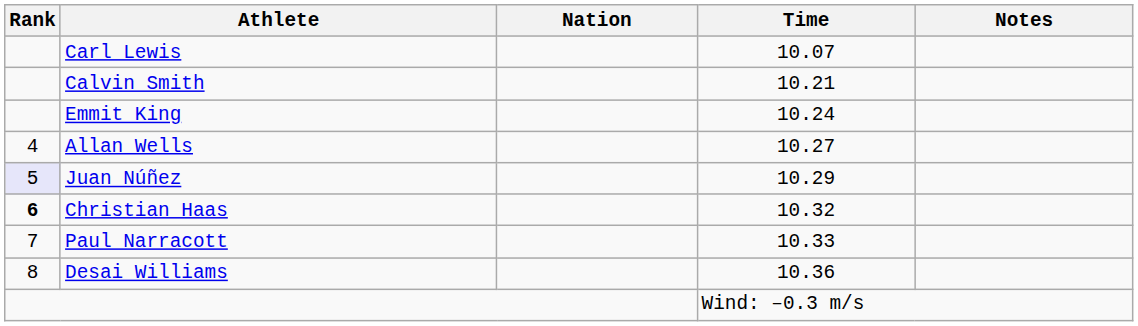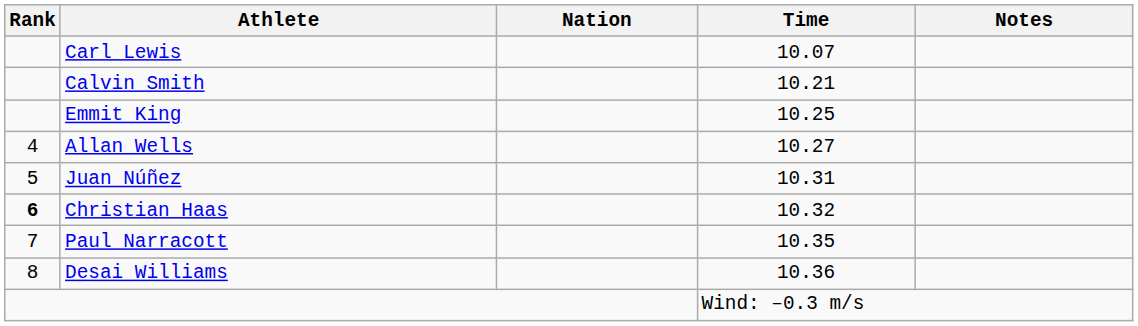 <table class="wikitable sortable" style="text-align:center;width: 60%;">
 <tr>
 <th scope="col" style="width: 10px;">Rank</th>
 <th scope="col">Athlete</th>
 <th scope="col">Nation</th>
 <th scope="col">Time</th>
 <th scope="col">Notes</th>
 </tr>
 <tr>
 <td></td>
 <td align=left><a href='#'>Carl Lewis</a></td>
 <td align=left></td>
 <td>10.07</td>
 <td></td>
 </tr>
 <tr>
 <td></td>
 <td align=left><a href='#'>Calvin Smith</a></td>
 <td align=left></td>
 <td>10.21</td>
 <td></td>
 </tr>
 <tr>
 <td></td>
 <td align=left><a href='#'>Emmit King</a></td>
 <td align=left></td>
-<td>10.24</td>
+<td>10.25</td>
 <td></td>
 </tr>
 <tr>
 <td>4</td>
 <td align=left><a href='#'>Allan Wells</a></td>
 <td align=left></td>
 <td>10.27</td>
 <td></td>
 </tr>
 <tr>
-<td style="background: lavender;">5</td>
+<td>5</td>
 <td align=left><a href='#'>Juan Núñez</a></td>
 <td align=left></td>
-<td>10.29</td>
+<td>10.31</td>
 <td></td>
 </tr>
 <tr>
 <td><strong>6</strong></td>
 <td align=left><a href='#'>Christian Haas</a></td>
 <td align=left></td>
 <td>10.32</td>
 <td></td>
 </tr>
 <tr>
 <td>7</td>
 <td align=left><a href='#'>Paul Narracott</a></td>
 <td align=left></td>
-<td>10.33</td>
+<td>10.35</td>
 <td></td>
 </tr>
 <tr>
 <td>8</td>
 <td align=left><a href='#'>Desai Williams</a></td>
 <td align=left></td>
 <td>10.36</td>
 <td></td>
 </tr>
 <tr class="sortbottom">
 <td colspan="3"></td>
 <td colspan="2" style="text-align:left;">Wind: –0.3 m/s</td>
 </tr>
 </table>
